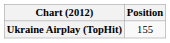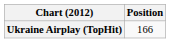 <table class="wikitable plainrowheaders" style="text-align:center;">
 <tr>
 <th scope="col">Chart (2012)</th>
 <th scope="col">Position</th>
 </tr>
 <tr>
 <th scope="row">Ukraine Airplay (TopHit)</th>
-<td>155</td>
+<td>166</td>
 </tr>
 </table>
